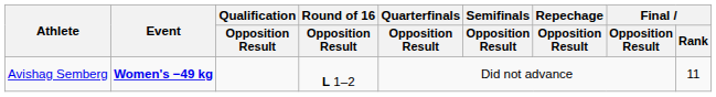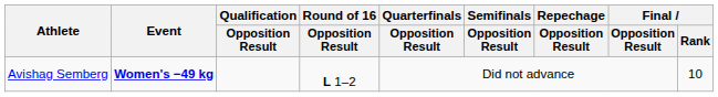 <table class=wikitable style=font-size:90%;text-align:center>
 <tr>
 <th rowspan=2>Athlete</th>
 <th rowspan=2>Event</th>
 <th>Qualification</th>
 <th>Round of 16</th>
 <th>Quarterfinals</th>
 <th>Semifinals</th>
 <th>Repechage</th>
 <th colspan=2>Final / </th>
 </tr>
 <tr style=font-size:95%>
 <th>Opposition<br>Result</th>
 <th>Opposition<br>Result</th>
 <th>Opposition<br>Result</th>
 <th>Opposition<br>Result</th>
 <th>Opposition<br>Result</th>
 <th>Opposition<br>Result</th>
 <th>Rank</th>
 </tr>
 <tr align=center>
 <td align=left><a href='#'>Avishag Semberg</a></td>
 <td align=left><strong><a href='#'>Women's −49 kg</a></strong></td>
 <td></td>
 <td><br><strong>L</strong> 1–2</td>
 <td colspan=4>Did not advance</td>
-<td>11</td>
+<td>10</td>
 </tr>
 </table>
